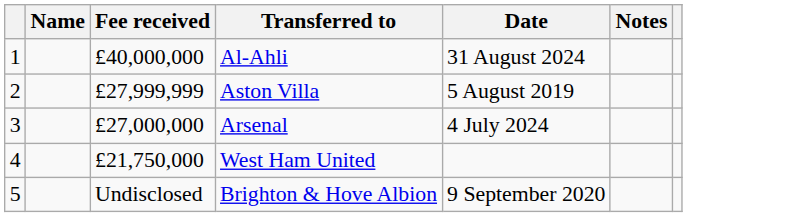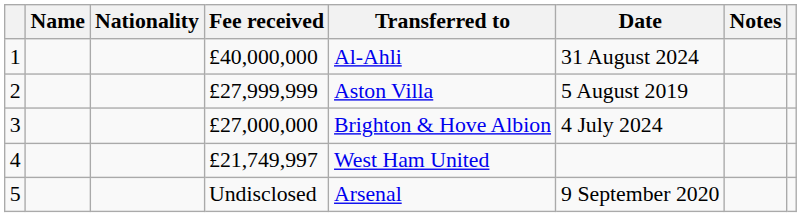 <table class="wikitable">
 <tr>
 <th></th>
 <th>Name</th>
+<th>Nationality</th>
 <th>Fee received</th>
 <th>Transferred to</th>
 <th>Date</th>
 <th>Notes</th>
 <th></th>
 </tr>
 <tr>
 <td style="text-align:center;">1</td>
+<td></td>
 <td></td>
 <td>£40,000,000</td>
 <td> <a href='#'>Al-Ahli</a></td>
 <td>31 August 2024</td>
 <td style="text-align:center;"></td>
 <td style="text-align:center;"></td>
 </tr>
 <tr>
 <td style="text-align:center;">2</td>
 <td></td>
+<td></td>
 <td>£27,999,999</td>
 <td> <a href='#'>Aston Villa</a></td>
 <td>5 August 2019</td>
 <td style="text-align:center;"></td>
 <td style="text-align:center;"></td>
 </tr>
 <tr>
 <td style="text-align:center;">3</td>
 <td></td>
+<td></td>
 <td>£27,000,000</td>
-<td> <a href='#'>Arsenal</a></td>
+<td> <a href='#'>Brighton & Hove Albion</a></td>
 <td>4 July 2024</td>
 <td style="text-align:center;"></td>
 <td style="text-align:center;"></td>
 </tr>
 <tr>
 <td style="text-align:center;">4</td>
 <td></td>
-<td>£21,750,000</td>
+<td></td>
+<td>£21,749,997</td>
 <td> <a href='#'>West Ham United</a></td>
 <td></td>
 <td style="text-align:center;"></td>
 <td style="text-align:center;"></td>
 </tr>
 <tr>
 <td style="text-align:center;">5</td>
 <td></td>
+<td></td>
 <td>Undisclosed</td>
-<td> <a href='#'>Brighton & Hove Albion</a></td>
+<td> <a href='#'>Arsenal</a></td>
 <td>9 September 2020</td>
 <td style="text-align:center;"></td>
 <td style="text-align:center;"></td>
 </tr>
 </table>
